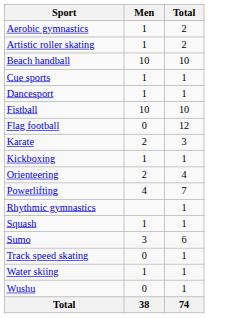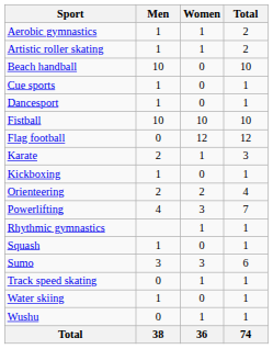 <table class="wikitable sortable" style="text-align:center;">
 <tr>
 <th width=180>Sport</th>
 <th width=55>Men</th>
+<th width=55>Women</th>
 <th width=55>Total</th>
 </tr>
 <tr>
 <td align=left><a href='#'>Aerobic gymnastics</a></td>
+<td>1</td>
 <td>1</td>
 <td>2</td>
 </tr>
 <tr>
 <td align=left><a href='#'>Artistic roller skating</a></td>
 <td>1</td>
+<td>1</td>
 <td>2</td>
 </tr>
 <tr>
 <td align=left><a href='#'>Beach handball</a></td>
 <td>10</td>
+<td>0</td>
 <td>10</td>
 </tr>
 <tr>
 <td align=left><a href='#'>Cue sports</a></td>
 <td>1</td>
+<td>0</td>
 <td>1</td>
 </tr>
 <tr>
 <td align=left><a href='#'>Dancesport</a></td>
 <td>1</td>
+<td>0</td>
 <td>1</td>
 </tr>
 <tr>
 <td align=left><a href='#'>Fistball</a></td>
+<td>10</td>
 <td>10</td>
 <td>10</td>
 </tr>
 <tr>
 <td align=left><a href='#'>Flag football</a></td>
 <td>0</td>
 <td>12</td>
+<td>12</td>
 </tr>
 <tr>
 <td align=left><a href='#'>Karate</a></td>
 <td>2</td>
+<td>1</td>
 <td>3</td>
 </tr>
 <tr>
 <td align=left><a href='#'>Kickboxing</a></td>
 <td>1</td>
+<td>0</td>
 <td>1</td>
 </tr>
 <tr>
 <td align=left><a href='#'>Orienteering</a></td>
+<td>2</td>
 <td>2</td>
 <td>4</td>
 </tr>
 <tr>
 <td align=left><a href='#'>Powerlifting</a></td>
 <td>4</td>
+<td>3</td>
 <td>7</td>
 </tr>
 <tr>
 <td align=left><a href='#'>Rhythmic gymnastics</a></td>
 <td></td>
 <td>1</td>
+<td>1</td>
 </tr>
 <tr>
 <td align=left><a href='#'>Squash</a></td>
 <td>1</td>
+<td>0</td>
 <td>1</td>
 </tr>
 <tr>
 <td align=left><a href='#'>Sumo</a></td>
+<td>3</td>
 <td>3</td>
 <td>6</td>
 </tr>
 <tr>
 <td align=left><a href='#'>Track speed skating</a></td>
 <td>0</td>
 <td>1</td>
+<td>1</td>
 </tr>
 <tr>
 <td align=left><a href='#'>Water skiing</a></td>
 <td>1</td>
+<td>0</td>
 <td>1</td>
 </tr>
 <tr>
 <td align=left><a href='#'>Wushu</a></td>
 <td>0</td>
 <td>1</td>
+<td>1</td>
 </tr>
 <tr>
 <th>Total</th>
 <th>38</th>
+<th>36</th>
 <th>74</th>
 </tr>
 </table>
